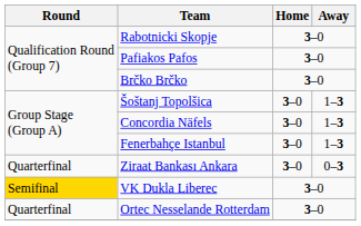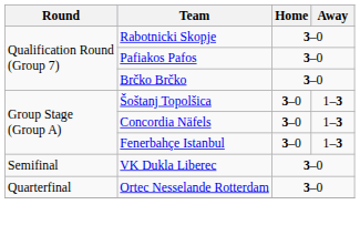 <table class="wikitable" style="text-align: left; font-size:95%">
 <tr bgcolor="#ccccff">
 <th>Round</th>
 <th>Team</th>
 <th>Home</th>
 <th> Away </th>
 </tr>
 <tr>
 <td rowspan=3>Qualification Round<br>(Group 7)</td>
 <td> <a href='#'>Rabotnicki Skopje</a></td>
 <td colspan=2 align="center"><strong>3</strong>–0</td>
 </tr>
 <tr>
 <td> <a href='#'>Pafiakos Pafos</a></td>
 <td colspan=2 align="center"><strong>3</strong>–0</td>
 </tr>
 <tr>
 <td> <a href='#'>Brčko Brčko</a></td>
 <td colspan=2 align="center"><strong>3</strong>–0</td>
 </tr>
 <tr>
 <td rowspan=3>Group Stage<br>(Group A)</td>
 <td> <a href='#'>Šoštanj Topolšica</a></td>
 <td align="center"><strong>3</strong>–0</td>
 <td align="center">1–<strong>3</strong></td>
 </tr>
 <tr>
 <td> <a href='#'>Concordia Näfels</a></td>
 <td align="center"><strong>3</strong>–0</td>
 <td align="center">1–<strong>3</strong></td>
 </tr>
 <tr>
 <td> <a href='#'>Fenerbahçe Istanbul</a></td>
 <td align="center"><strong>3</strong>–0</td>
 <td align="center">1–<strong>3</strong></td>
 </tr>
 <tr>
-<td>Quarterfinal</td>
-<td> <a href='#'>Ziraat Bankası Ankara</a></td>
-<td align="center"><strong>3</strong>–0</td>
-<td align="center">0–<strong>3</strong></td>
-</tr>
-<tr>
-<td style="background: gold;">Semifinal</td>
+<td>Semifinal</td>
 <td> <a href='#'>VK Dukla Liberec</a></td>
 <td colspan=2 align="center"><strong>3</strong>–0</td>
 </tr>
 <tr>
 <td>Quarterfinal</td>
 <td> <a href='#'>Ortec Nesselande Rotterdam</a></td>
 <td colspan=2 align="center"><strong>3</strong>–0</td>
 </tr>
 <tr>
 </tr>
 </table>
